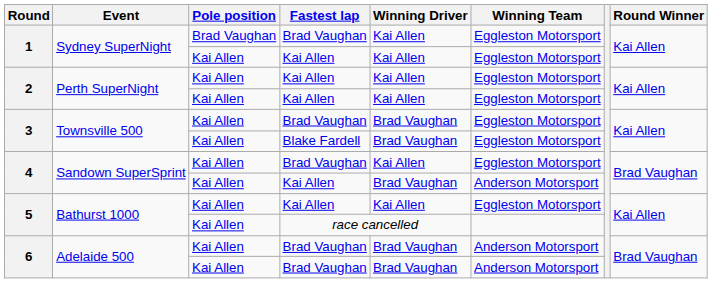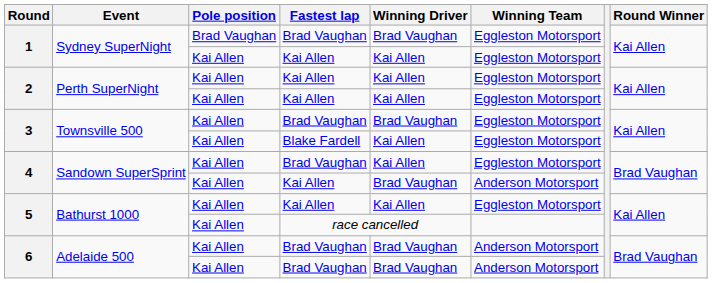 <table class="wikitable" style="font-size: 85%">
 <tr>
 <th>Round</th>
 <th>Event</th>
 <th><a href='#'>Pole position</a></th>
 <th><a href='#'>Fastest lap</a></th>
 <th>Winning Driver</th>
 <th>Winning Team</th>
 <th rowspan=13></th>
 <th>Round Winner</th>
 </tr>
 <tr>
 <th rowspan=2 align="center">1</th>
 <td rowspan=2> <a href='#'>Sydney SuperNight</a></td>
 <td> <a href='#'>Brad Vaughan</a></td>
 <td> <a href='#'>Brad Vaughan</a></td>
-<td> <a href='#'>Kai Allen</a></td>
+<td> <a href='#'>Brad Vaughan</a></td>
 <td><a href='#'>Eggleston Motorsport</a></td>
 <td rowspan=2> <a href='#'>Kai Allen</a></td>
 </tr>
 <tr>
 <td> <a href='#'>Kai Allen</a></td>
 <td> <a href='#'>Kai Allen</a></td>
 <td> <a href='#'>Kai Allen</a></td>
 <td><a href='#'>Eggleston Motorsport</a></td>
 </tr>
 <tr>
 <th rowspan=2 align="center">2</th>
 <td rowspan=2> <a href='#'>Perth SuperNight</a></td>
 <td> <a href='#'>Kai Allen</a></td>
 <td> <a href='#'>Kai Allen</a></td>
 <td> <a href='#'>Kai Allen</a></td>
 <td><a href='#'>Eggleston Motorsport</a></td>
 <td rowspan=2> <a href='#'>Kai Allen</a></td>
 </tr>
 <tr>
 <td> <a href='#'>Kai Allen</a></td>
 <td> <a href='#'>Kai Allen</a></td>
 <td> <a href='#'>Kai Allen</a></td>
 <td><a href='#'>Eggleston Motorsport</a></td>
 </tr>
 <tr>
 <th rowspan=2 align="center">3</th>
 <td rowspan=2> <a href='#'>Townsville 500</a></td>
 <td> <a href='#'>Kai Allen</a></td>
 <td> <a href='#'>Brad Vaughan</a></td>
 <td> <a href='#'>Brad Vaughan</a></td>
 <td><a href='#'>Eggleston Motorsport</a></td>
 <td rowspan=2> <a href='#'>Kai Allen</a></td>
 </tr>
 <tr>
 <td> <a href='#'>Kai Allen</a></td>
 <td> <a href='#'>Blake Fardell</a></td>
-<td> <a href='#'>Brad Vaughan</a></td>
+<td> <a href='#'>Kai Allen</a></td>
 <td><a href='#'>Eggleston Motorsport</a></td>
 </tr>
 <tr>
 <th rowspan=2 align="center">4</th>
 <td rowspan=2> <a href='#'>Sandown SuperSprint</a></td>
 <td> <a href='#'>Kai Allen</a></td>
 <td> <a href='#'>Brad Vaughan</a></td>
 <td> <a href='#'>Kai Allen</a></td>
 <td><a href='#'>Eggleston Motorsport</a></td>
 <td rowspan=2> <a href='#'>Brad Vaughan</a></td>
 </tr>
 <tr>
 <td> <a href='#'>Kai Allen</a></td>
 <td> <a href='#'>Kai Allen</a></td>
 <td> <a href='#'>Brad Vaughan</a></td>
 <td><a href='#'>Anderson Motorsport</a></td>
 </tr>
 <tr>
 <th rowspan=2 align="center">5</th>
 <td rowspan=2> <a href='#'>Bathurst 1000</a></td>
 <td> <a href='#'>Kai Allen</a></td>
 <td> <a href='#'>Kai Allen</a></td>
 <td> <a href='#'>Kai Allen</a></td>
 <td><a href='#'>Eggleston Motorsport</a></td>
 <td rowspan=2> <a href='#'>Kai Allen</a></td>
 </tr>
 <tr>
 <td> <a href='#'>Kai Allen</a></td>
 <td colspan=2 align=center><em>race cancelled</em></td>
 </tr>
 <tr>
 <th rowspan=2 align="center">6</th>
 <td rowspan=2> <a href='#'>Adelaide 500</a></td>
 <td> <a href='#'>Kai Allen</a></td>
 <td> <a href='#'>Brad Vaughan</a></td>
 <td> <a href='#'>Brad Vaughan</a></td>
 <td><a href='#'>Anderson Motorsport</a></td>
 <td rowspan=2> <a href='#'>Brad Vaughan</a></td>
 </tr>
 <tr>
 <td> <a href='#'>Kai Allen</a></td>
 <td> <a href='#'>Brad Vaughan</a></td>
 <td> <a href='#'>Brad Vaughan</a></td>
 <td><a href='#'>Anderson Motorsport</a></td>
 </tr>
 </table>
